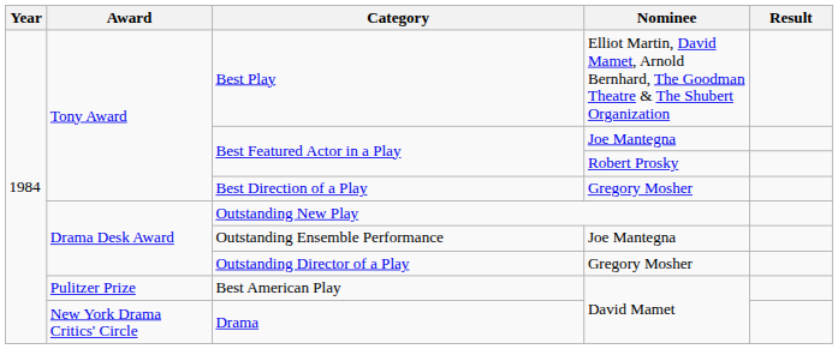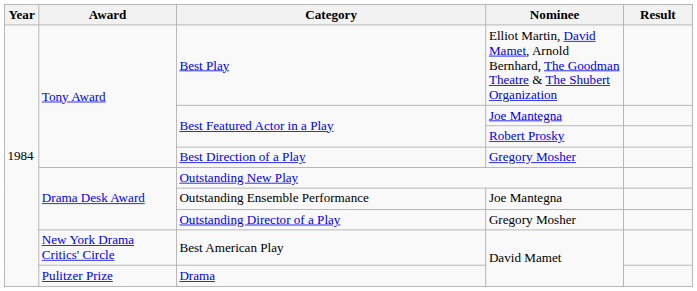 <table class="wikitable" style="width:95%;">
 <tr>
 <th style="width:5%;">Year</th>
 <th style="width:20%;">Award</th>
 <th style="width:45%;">Category</th>
 <th style="width:20%;">Nominee</th>
 <th style="width:10%;">Result</th>
 </tr>
 <tr>
 <td rowspan="9">1984</td>
 <td rowspan="4"><a href='#'>Tony Award</a></td>
 <td><a href='#'>Best Play</a></td>
 <td>Elliot Martin, <a href='#'>David Mamet</a>, Arnold Bernhard, <a href='#'>The Goodman Theatre</a> & <a href='#'>The Shubert Organization</a></td>
 <td></td>
 </tr>
 <tr>
 <td rowspan="2"><a href='#'>Best Featured Actor in a Play</a></td>
 <td><a href='#'>Joe Mantegna</a></td>
 <td></td>
 </tr>
 <tr>
 <td><a href='#'>Robert Prosky</a></td>
 <td></td>
 </tr>
 <tr>
 <td><a href='#'>Best Direction of a Play</a></td>
 <td><a href='#'>Gregory Mosher</a></td>
 <td></td>
 </tr>
 <tr>
 <td rowspan="3"><a href='#'>Drama Desk Award</a></td>
 <td colspan="2"><a href='#'>Outstanding New Play</a></td>
 <td></td>
 </tr>
 <tr>
 <td>Outstanding Ensemble Performance</td>
 <td>Joe Mantegna</td>
 <td></td>
 </tr>
 <tr>
 <td><a href='#'>Outstanding Director of a Play</a></td>
 <td>Gregory Mosher</td>
 <td></td>
 </tr>
 <tr>
-<td><a href='#'>Pulitzer Prize</a></td>
+<td><a href='#'>New York Drama Critics' Circle</a></td>
 <td>Best American Play</td>
 <td rowspan="2">David Mamet</td>
 <td></td>
 </tr>
 <tr>
-<td><a href='#'>New York Drama Critics' Circle</a></td>
+<td><a href='#'>Pulitzer Prize</a></td>
 <td><a href='#'>Drama</a></td>
 <td></td>
 </tr>
 </table>
